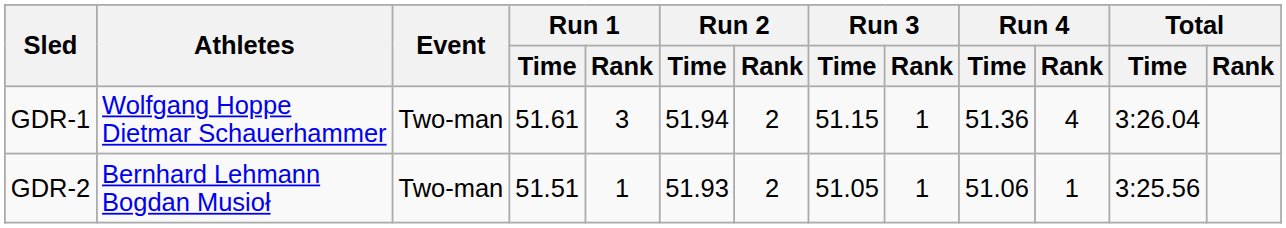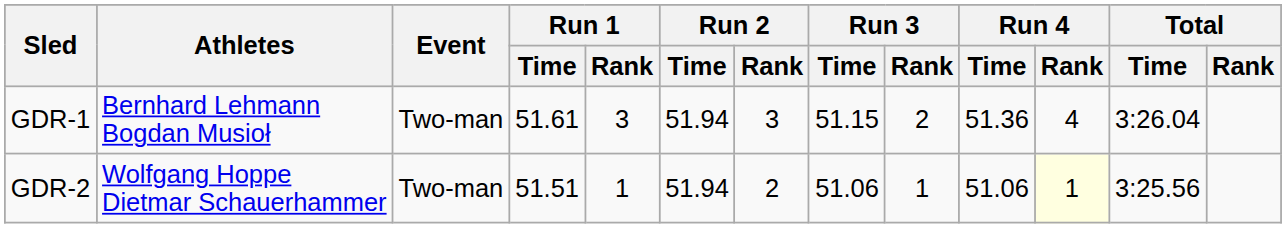 <table class="wikitable" border="1" style="font-size:90%">
 <tr>
 <th rowspan="2">Sled</th>
 <th rowspan="2">Athletes</th>
 <th rowspan="2">Event</th>
 <th colspan="2">Run 1</th>
 <th colspan="2">Run 2</th>
 <th colspan="2">Run 3</th>
 <th colspan="2">Run 4</th>
 <th colspan="2">Total</th>
 </tr>
 <tr>
 <th>Time</th>
 <th>Rank</th>
 <th>Time</th>
 <th>Rank</th>
 <th>Time</th>
 <th>Rank</th>
 <th>Time</th>
 <th>Rank</th>
 <th>Time</th>
 <th>Rank</th>
 </tr>
 <tr>
 <td align="center">GDR-1</td>
-<td><a href='#'>Wolfgang Hoppe</a><br><a href='#'>Dietmar Schauerhammer</a></td>
+<td><a href='#'>Bernhard Lehmann</a><br><a href='#'>Bogdan Musioł</a></td>
 <td>Two-man</td>
 <td align="center">51.61</td>
 <td align="center">3</td>
 <td align="center">51.94</td>
+<td align="center">3</td>
+<td align="center">51.15</td>
 <td align="center">2</td>
-<td align="center">51.15</td>
-<td align="center">1</td>
 <td align="center">51.36</td>
 <td align="center">4</td>
 <td align="center">3:26.04</td>
 <td align="center"></td>
 </tr>
 <tr>
 <td align="center">GDR-2</td>
-<td><a href='#'>Bernhard Lehmann</a><br><a href='#'>Bogdan Musioł</a></td>
+<td><a href='#'>Wolfgang Hoppe</a><br><a href='#'>Dietmar Schauerhammer</a></td>
 <td>Two-man</td>
 <td align="center">51.51</td>
 <td align="center">1</td>
-<td align="center">51.93</td>
+<td align="center">51.94</td>
 <td align="center">2</td>
-<td align="center">51.05</td>
+<td align="center">51.06</td>
 <td align="center">1</td>
 <td align="center">51.06</td>
-<td align="center">1</td>
+<td align="center" style="background: lightyellow;">1</td>
 <td align="center">3:25.56</td>
 <td align="center"></td>
 </tr>
 </table>
